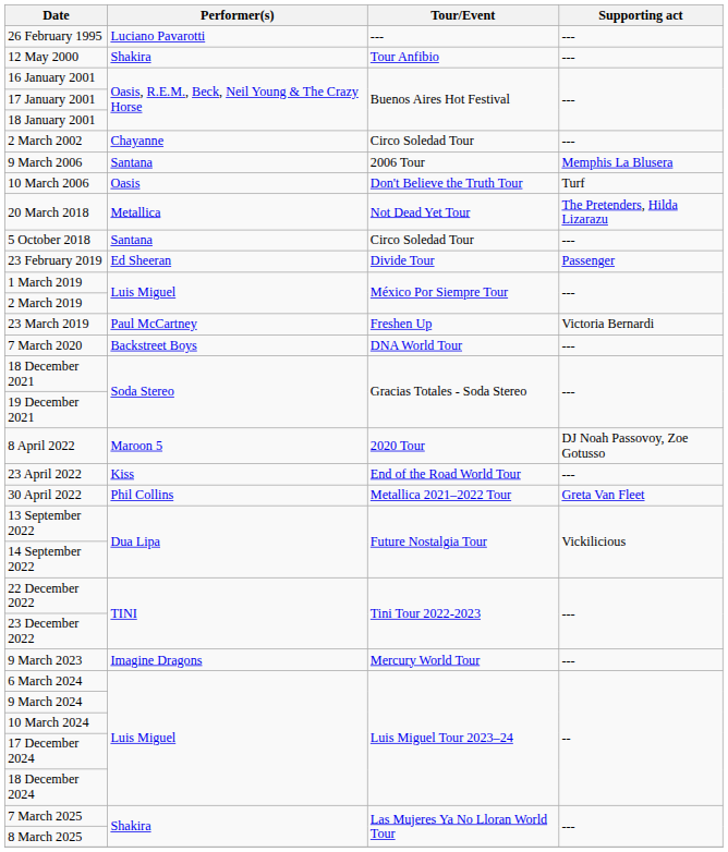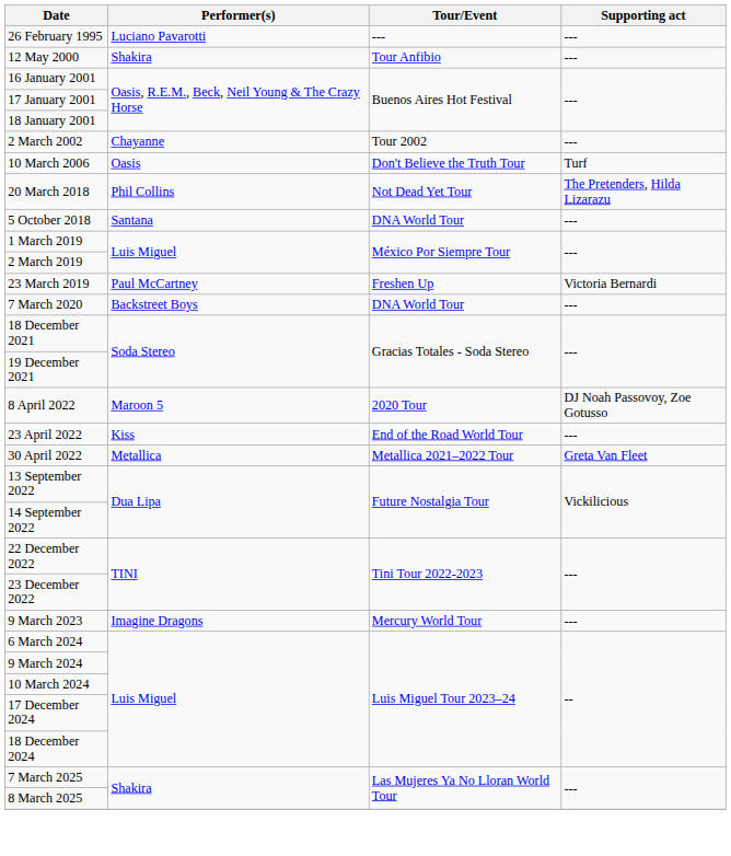 <table class="wikitable sortable">
 <tr>
 <th>Date</th>
 <th>Performer(s)</th>
 <th>Tour/Event</th>
 <th>Supporting act</th>
 </tr>
 <tr>
 <td style="text-align: left;">26 February 1995</td>
 <td style="text-align: left;"><a href='#'>Luciano Pavarotti</a></td>
 <td style="text-align: left;">---</td>
 <td style="text-align: left;">---</td>
 </tr>
 <tr>
 <td style="text-align: left;">12 May 2000</td>
 <td style="text-align: left;"><a href='#'>Shakira</a></td>
 <td style="text-align: left;"><a href='#'>Tour Anfibio</a></td>
 <td style="text-align: left;">---</td>
 </tr>
 <tr>
 <td style="text-align: left;">16 January 2001</td>
 <td style="text-align: left;" rowspan="3"><a href='#'>Oasis</a>, <a href='#'>R.E.M.</a>, <a href='#'>Beck</a>, <a href='#'>Neil Young & The Crazy Horse</a></td>
 <td style="text-align: left;" rowspan="3">Buenos Aires Hot Festival</td>
 <td style="text-align: left;" rowspan="3">---</td>
 </tr>
 <tr>
 <td style="text-align: left;">17 January 2001</td>
 </tr>
 <tr>
 <td style="text-align: left;">18 January 2001</td>
 </tr>
 <tr>
 <td style="text-align: left;">2 March 2002</td>
 <td style="text-align: left;"><a href='#'>Chayanne</a></td>
-<td style="text-align: left;">Circo Soledad Tour</td>
+<td style="text-align: left;">Tour 2002</td>
 <td style="text-align: left;">---</td>
-</tr>
-<tr>
-<td style="text-align: left;">9 March 2006</td>
-<td style="text-align: left;"><a href='#'>Santana</a></td>
-<td style="text-align: left;">2006 Tour</td>
-<td style="text-align: left;"><a href='#'>Memphis La Blusera</a></td>
 </tr>
 <tr>
 <td style="text-align: left;">10 March 2006</td>
 <td style="text-align: left;"><a href='#'>Oasis</a></td>
 <td style="text-align: left;"><a href='#'>Don't Believe the Truth Tour</a></td>
 <td style="text-align: left;">Turf</td>
 </tr>
 <tr>
 <td style="text-align: left;">20 March 2018</td>
-<td style="text-align: left;"><a href='#'>Metallica</a></td>
+<td style="text-align: left;"><a href='#'>Phil Collins</a></td>
 <td style="text-align: left;"><a href='#'>Not Dead Yet Tour</a></td>
 <td style="text-align: left;"><a href='#'>The Pretenders</a>, <a href='#'>Hilda Lizarazu</a></td>
 </tr>
 <tr>
 <td style="text-align: left;">5 October 2018</td>
 <td style="text-align: left;"><a href='#'>Santana</a></td>
-<td style="text-align: left;">Circo Soledad Tour</td>
+<td style="text-align: left;"><a href='#'>DNA World Tour</a></td>
 <td style="text-align: left;">---</td>
-</tr>
-<tr>
-<td style="text-align: left;">23 February 2019</td>
-<td style="text-align: left;"><a href='#'>Ed Sheeran</a></td>
-<td style="text-align: left;"><a href='#'>Divide Tour</a></td>
-<td style="text-align: left;"><a href='#'>Passenger</a></td>
 </tr>
 <tr>
 <td style="text-align: left;">1 March 2019</td>
 <td style="text-align: left;" rowspan="2"><a href='#'>Luis Miguel</a></td>
 <td style="text-align: left;" rowspan="2"><a href='#'>México Por Siempre Tour</a></td>
 <td style="text-align: left;" rowspan="2">---</td>
 </tr>
 <tr>
 <td style="text-align: left;">2 March 2019</td>
 </tr>
 <tr>
 <td style="text-align: left;">23 March 2019</td>
 <td style="text-align: left;"><a href='#'>Paul McCartney</a></td>
 <td style="text-align: left;"><a href='#'>Freshen Up</a></td>
 <td style="text-align: left;">Victoria Bernardi</td>
 </tr>
 <tr>
 <td style="text-align: left;">7 March 2020</td>
 <td style="text-align: left;"><a href='#'>Backstreet Boys</a></td>
 <td style="text-align: left;"><a href='#'>DNA World Tour</a></td>
 <td style="text-align: left;">---</td>
 </tr>
 <tr>
 <td style="text-align: left;">18 December 2021</td>
 <td style="text-align: left;" rowspan="2"><a href='#'>Soda Stereo</a></td>
 <td style="text-align: left;" rowspan="2">Gracias Totales - Soda Stereo</td>
 <td style="text-align: left;" rowspan="2">---</td>
 </tr>
 <tr>
 <td style="text-align: left;">19 December 2021</td>
 </tr>
 <tr>
 <td style="text-align: left;">8 April 2022</td>
 <td style="text-align: left;"><a href='#'>Maroon 5</a></td>
 <td style="text-align: left;"><a href='#'>2020 Tour</a></td>
 <td style="text-align: left;">DJ Noah Passovoy, Zoe Gotusso</td>
 </tr>
 <tr>
 <td style="text-align: left;">23 April 2022</td>
 <td style="text-align: left;"><a href='#'>Kiss</a></td>
 <td style="text-align: left;"><a href='#'>End of the Road World Tour</a></td>
 <td style="text-align: left;">---</td>
 </tr>
 <tr>
 <td style="text-align: left;">30 April 2022</td>
-<td style="text-align: left;"><a href='#'>Phil Collins</a></td>
+<td style="text-align: left;"><a href='#'>Metallica</a></td>
 <td style="text-align: left;"><a href='#'>Metallica 2021–2022 Tour</a></td>
 <td style="text-align: left;"><a href='#'>Greta Van Fleet</a></td>
 </tr>
 <tr>
 <td style="text-align: left;">13 September 2022</td>
 <td style="text-align: left;" rowspan="2"><a href='#'>Dua Lipa</a></td>
 <td style="text-align: left;" rowspan="2"><a href='#'>Future Nostalgia Tour</a></td>
 <td style="text-align: left;" rowspan="2">Vickilicious</td>
 </tr>
 <tr>
 <td style="text-align: left;">14 September 2022</td>
 </tr>
 <tr>
 <td style="text-align: left;">22 December 2022</td>
 <td style="text-align: left;"rowspan="2"><a href='#'>TINI</a></td>
 <td style="text-align: left;"rowspan="2"><a href='#'>Tini Tour 2022-2023</a></td>
 <td style="text-align: left;"rowspan="2">---</td>
 </tr>
 <tr>
 <td style="text-align: left;">23 December 2022</td>
 </tr>
 <tr>
 <td style="text-align: left;">9 March 2023</td>
 <td style="text-align: left;"><a href='#'>Imagine Dragons</a></td>
 <td style="text-align: left;"><a href='#'>Mercury World Tour</a></td>
 <td style="text-align: left;">---</td>
 </tr>
 <tr>
 <td style="text-align: left;">6 March 2024</td>
 <td style="text-align: left;" rowspan="5"><a href='#'>Luis Miguel</a></td>
 <td style="text-align: left;" rowspan="5"><a href='#'>Luis Miguel Tour 2023–24</a></td>
 <td style="text-align: left;" rowspan="5">--</td>
 </tr>
 <tr>
 <td style="text-align: left;">9 March 2024</td>
 </tr>
 <tr>
 <td style="text-align: left;">10 March 2024</td>
 </tr>
 <tr>
 <td style="text-align: left;">17 December 2024</td>
 </tr>
 <tr>
 <td style="text-align: left;">18 December 2024</td>
 </tr>
 <tr>
 <td style="text-align: left;">7 March 2025</td>
 <td style="text-align: left;" rowspan="2"><a href='#'>Shakira</a></td>
 <td style="text-align: left;" rowspan="2"><a href='#'>Las Mujeres Ya No Lloran World Tour</a></td>
 <td style="text-align: left;" rowspan="2">---</td>
 </tr>
 <tr>
 <td style="text-align: left;">8 March 2025</td>
 </tr>
 <tr>
 </tr>
 </table>
